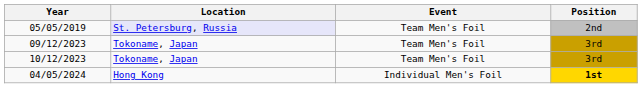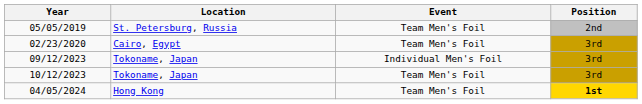 <table class="wikitable" width="50%" style="font-size:90%; text-align:center;">
 <tr>
 <th>Year</th>
 <th>Location</th>
 <th>Event</th>
 <th>Position</th>
 </tr>
 <tr>
 <td>05/05/2019</td>
-<td rowspan="1" align="left" style="background: lavender;"> <a href='#'>St. Petersburg</a>, <a href='#'>Russia</a></td>
+<td rowspan="1" align="left"> <a href='#'>St. Petersburg</a>, <a href='#'>Russia</a></td>
 <td>Team Men's Foil</td>
 <td bgcolor="silver">2nd</td>
 </tr>
 <tr>
+<td>02/23/2020</td>
+<td rowspan="1" align="left"> <a href='#'>Cairo</a>, <a href='#'>Egypt</a></td>
+<td>Team Men's Foil</td>
+<td bgcolor="caramel">3rd</td>
+</tr>
+<tr>
 <td>09/12/2023</td>
 <td rowspan="1" align="left"> <a href='#'>Tokoname</a>, <a href='#'>Japan</a></td>
-<td>Team Men's Foil</td>
+<td>Individual Men's Foil</td>
 <td bgcolor="caramel">3rd</td>
 </tr>
 <tr>
 <td>10/12/2023</td>
 <td rowspan="1" align="left"> <a href='#'>Tokoname</a>, <a href='#'>Japan</a></td>
 <td>Team Men's Foil</td>
 <td bgcolor="caramel">3rd</td>
 </tr>
 <tr>
 <td>04/05/2024</td>
 <td rowspan="1" align="left"> <a href='#'>Hong Kong</a></td>
-<td>Individual Men's Foil</td>
+<td>Team Men's Foil</td>
 <td bgcolor="gold"><strong>1st</strong></td>
 </tr>
 </table>
